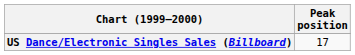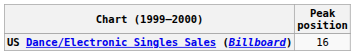 <table class="wikitable sortable plainrowheaders">
 <tr>
 <th scope="col">Chart (1999–2000)</th>
 <th scope="col">Peak<br>position</th>
 </tr>
 <tr>
 </tr>
 <tr>
 </tr>
 <tr>
 </tr>
 <tr>
 </tr>
 <tr>
 </tr>
 <tr>
 </tr>
 <tr>
 </tr>
 <tr>
 <th scope="row">US <a href='#'>Dance/Electronic Singles Sales</a> (<em><a href='#'>Billboard</a></em>)</th>
-<td align="center">17</td>
+<td align="center">16</td>
 </tr>
 </table>
